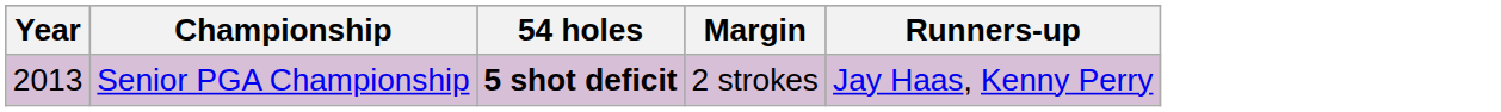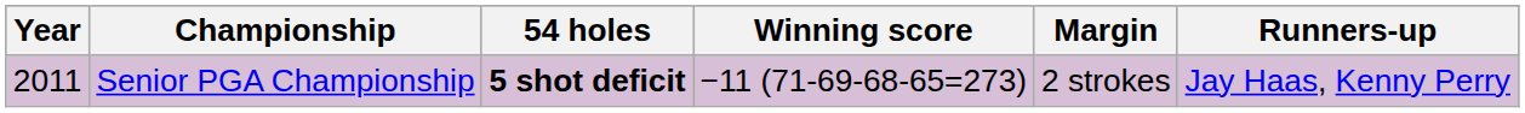 <table class="wikitable">
 <tr>
 <th>Year</th>
 <th>Championship</th>
 <th>54 holes</th>
+<th>Winning score</th>
 <th>Margin</th>
 <th>Runners-up</th>
 </tr>
 <tr style="background:#D8BFD8;">
-<td>2013</td>
+<td>2011</td>
 <td><a href='#'>Senior PGA Championship</a></td>
 <td><strong>5 shot deficit</strong></td>
+<td>−11 (71-69-68-65=273)</td>
 <td>2 strokes</td>
 <td> <a href='#'>Jay Haas</a>,  <a href='#'>Kenny Perry</a></td>
 </tr>
 </table>
